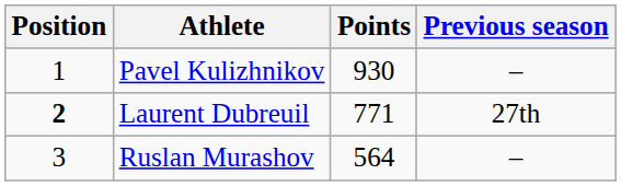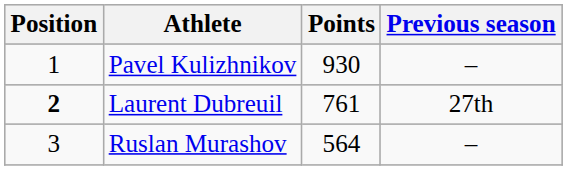 <table class="wikitable">
 <tr>
 <th>Position</th>
 <th>Athlete</th>
 <th>Points</th>
 <th><a href='#'>Previous season</a></th>
 </tr>
 <tr align="center">
 <td>1</td>
 <td align="left"> <a href='#'>Pavel Kulizhnikov</a></td>
 <td>930</td>
 <td>–</td>
 </tr>
 <tr align="center">
 <td><strong>2</strong></td>
 <td align="left"> <a href='#'>Laurent Dubreuil</a></td>
-<td>771</td>
+<td>761</td>
 <td>27th</td>
 </tr>
 <tr align="center">
 <td>3</td>
 <td align="left"> <a href='#'>Ruslan Murashov</a></td>
 <td>564</td>
 <td>–</td>
 </tr>
 </table>
